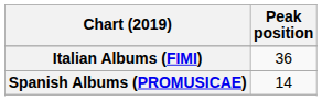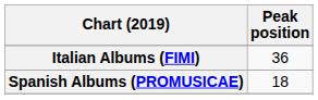 <table class="wikitable sortable plainrowheaders" style="text-align:center">
 <tr>
 <th scope="col">Chart (2019)</th>
 <th scope="col">Peak<br>position</th>
 </tr>
 <tr>
 </tr>
 <tr>
 </tr>
 <tr>
 </tr>
 <tr>
 </tr>
 <tr>
 </tr>
 <tr>
 <th scope="row">Italian Albums (<a href='#'>FIMI</a>)</th>
 <td>36</td>
 </tr>
 <tr>
 </tr>
 <tr>
 <th scope="row">Spanish Albums (<a href='#'>PROMUSICAE</a>)</th>
-<td>14</td>
+<td>18</td>
 </tr>
 <tr>
 </tr>
 <tr>
 </tr>
 </table>
